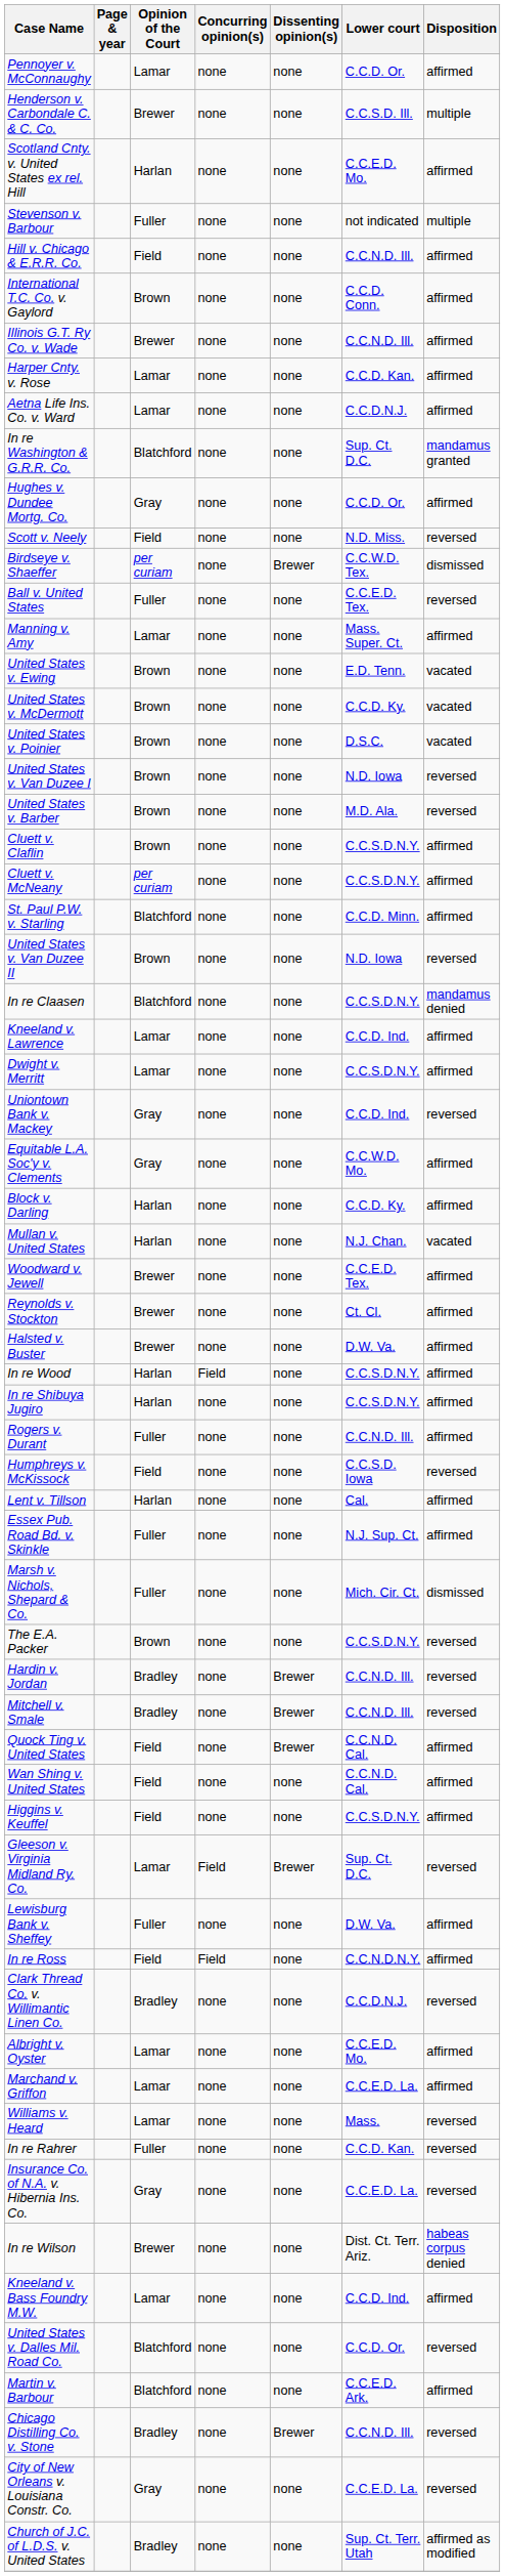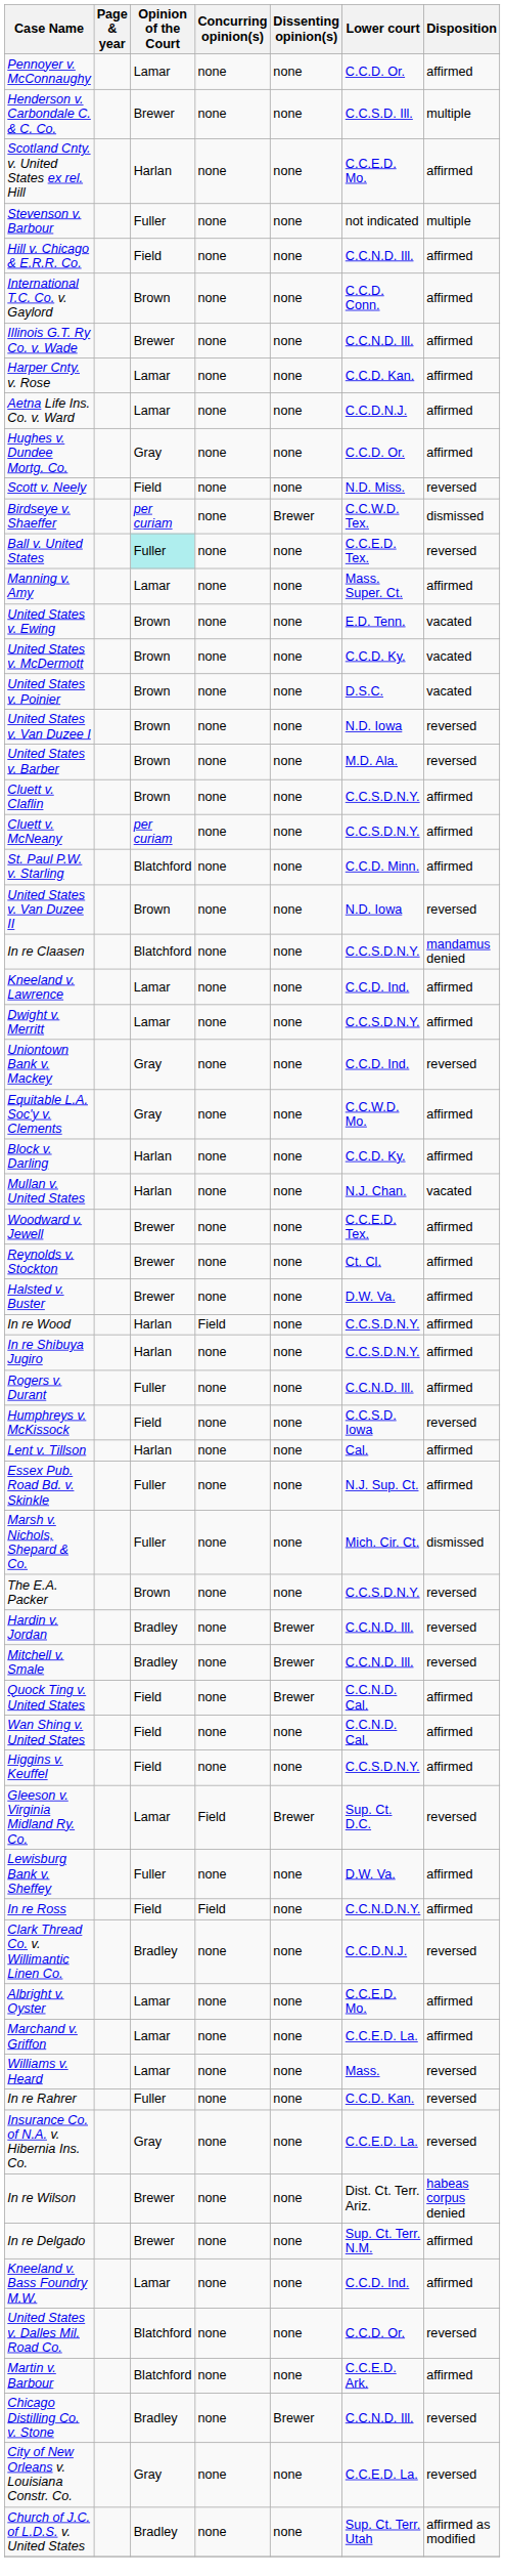 <table class="wikitable sortable">
 <tr>
 <th scope="col" style="width: 433px;">Case Name</th>
 <th scope="col" style="width: 95px;">Page & year</th>
 <th scope="col" style="width: 10px;">Opinion of the Court</th>
 <th scope="col" style="width: 10px;">Concurring opinion(s)</th>
 <th scope="col" style="width: 10px;">Dissenting opinion(s)</th>
 <th scope="col" style="width: 133px;">Lower court</th>
 <th scope="col" style="width: 233px;">Disposition</th>
 </tr>
 <tr>
 <td><em><a href='#'>Pennoyer v. McConnaughy</a></em></td>
 <td align="right"></td>
 <td>Lamar</td>
 <td>none</td>
 <td>none</td>
 <td><a href='#'>C.C.D. Or.</a></td>
 <td>affirmed</td>
 </tr>
 <tr>
 <td><em><a href='#'>Henderson v. Carbondale C. & C. Co.</a></em></td>
 <td align="right"></td>
 <td>Brewer</td>
 <td>none</td>
 <td>none</td>
 <td><a href='#'>C.C.S.D. Ill.</a></td>
 <td>multiple</td>
 </tr>
 <tr>
 <td><em><a href='#'>Scotland Cnty.</a> v. United States <a href='#'>ex rel.</a> Hill</em></td>
 <td align="right"></td>
 <td>Harlan</td>
 <td>none</td>
 <td>none</td>
 <td><a href='#'>C.C.E.D. Mo.</a></td>
 <td>affirmed</td>
 </tr>
 <tr>
 <td><em><a href='#'>Stevenson v. Barbour</a></em></td>
 <td align="right"></td>
 <td>Fuller</td>
 <td>none</td>
 <td>none</td>
 <td>not indicated</td>
 <td>multiple</td>
 </tr>
 <tr>
 <td><em><a href='#'>Hill v. Chicago & E.R.R. Co.</a></em></td>
 <td align="right"></td>
 <td>Field</td>
 <td>none</td>
 <td>none</td>
 <td><a href='#'>C.C.N.D. Ill.</a></td>
 <td>affirmed</td>
 </tr>
 <tr>
 <td><em><a href='#'>International T.C. Co.</a> v. Gaylord</em></td>
 <td align="right"></td>
 <td>Brown</td>
 <td>none</td>
 <td>none</td>
 <td><a href='#'>C.C.D. Conn.</a></td>
 <td>affirmed</td>
 </tr>
 <tr>
 <td><em><a href='#'>Illinois G.T. Ry Co. v. Wade</a></em></td>
 <td align="right"></td>
 <td>Brewer</td>
 <td>none</td>
 <td>none</td>
 <td><a href='#'>C.C.N.D. Ill.</a></td>
 <td>affirmed</td>
 </tr>
 <tr>
 <td><em><a href='#'>Harper Cnty.</a> v. Rose</em></td>
 <td align="right"></td>
 <td>Lamar</td>
 <td>none</td>
 <td>none</td>
 <td><a href='#'>C.C.D. Kan.</a></td>
 <td>affirmed</td>
 </tr>
 <tr>
 <td><em><a href='#'>Aetna</a> Life Ins. Co. v. Ward</em></td>
 <td align="right"></td>
 <td>Lamar</td>
 <td>none</td>
 <td>none</td>
 <td><a href='#'>C.C.D.N.J.</a></td>
 <td>affirmed</td>
 </tr>
 <tr>
-<td><em>In re <a href='#'>Washington & G.R.R. Co.</a></em></td>
-<td align="right"></td>
-<td>Blatchford</td>
-<td>none</td>
-<td>none</td>
-<td><a href='#'>Sup. Ct. D.C.</a></td>
-<td><a href='#'>mandamus</a> granted</td>
-</tr>
-<tr>
 <td><em><a href='#'>Hughes v. Dundee Mortg. Co.</a></em></td>
 <td align="right"></td>
 <td>Gray</td>
 <td>none</td>
 <td>none</td>
 <td><a href='#'>C.C.D. Or.</a></td>
 <td>affirmed</td>
 </tr>
 <tr>
 <td><em><a href='#'>Scott v. Neely</a></em></td>
 <td align="right"></td>
 <td>Field</td>
 <td>none</td>
 <td>none</td>
 <td><a href='#'>N.D. Miss.</a></td>
 <td>reversed</td>
 </tr>
 <tr>
 <td><em><a href='#'>Birdseye v. Shaeffer</a></em></td>
 <td align="right"></td>
 <td><em><a href='#'>per curiam</a></em></td>
 <td>none</td>
 <td>Brewer</td>
 <td><a href='#'>C.C.W.D. Tex.</a></td>
 <td>dismissed</td>
 </tr>
 <tr>
 <td><em><a href='#'>Ball v. United States</a></em></td>
 <td align="right"></td>
-<td>Fuller</td>
+<td style="background: paleturquoise;">Fuller</td>
 <td>none</td>
 <td>none</td>
 <td><a href='#'>C.C.E.D. Tex.</a></td>
 <td>reversed</td>
 </tr>
 <tr>
 <td><em><a href='#'>Manning v. Amy</a></em></td>
 <td align="right"></td>
 <td>Lamar</td>
 <td>none</td>
 <td>none</td>
 <td><a href='#'>Mass. Super. Ct.</a></td>
 <td>affirmed</td>
 </tr>
 <tr>
 <td><em><a href='#'>United States v. Ewing</a></em></td>
 <td align="right"></td>
 <td>Brown</td>
 <td>none</td>
 <td>none</td>
 <td><a href='#'>E.D. Tenn.</a></td>
 <td>vacated</td>
 </tr>
 <tr>
 <td><em><a href='#'>United States v. McDermott </a></em></td>
 <td align="right"></td>
 <td>Brown</td>
 <td>none</td>
 <td>none</td>
 <td><a href='#'>C.C.D. Ky.</a></td>
 <td>vacated</td>
 </tr>
 <tr>
 <td><em><a href='#'>United States v. Poinier</a></em></td>
 <td align="right"></td>
 <td>Brown</td>
 <td>none</td>
 <td>none</td>
 <td><a href='#'>D.S.C.</a></td>
 <td>vacated</td>
 </tr>
 <tr>
 <td><em><a href='#'>United States v. Van Duzee I</a></em></td>
 <td align="right"></td>
 <td>Brown</td>
 <td>none</td>
 <td>none</td>
 <td><a href='#'>N.D. Iowa</a></td>
 <td>reversed</td>
 </tr>
 <tr>
 <td><em><a href='#'>United States v. Barber</a></em></td>
 <td align="right"></td>
 <td>Brown</td>
 <td>none</td>
 <td>none</td>
 <td><a href='#'>M.D. Ala.</a></td>
 <td>reversed</td>
 </tr>
 <tr>
 <td><em><a href='#'>Cluett v. Claflin</a></em></td>
 <td align="right"></td>
 <td>Brown</td>
 <td>none</td>
 <td>none</td>
 <td><a href='#'>C.C.S.D.N.Y.</a></td>
 <td>affirmed</td>
 </tr>
 <tr>
 <td><em><a href='#'>Cluett v. McNeany</a></em></td>
 <td align="right"></td>
 <td><em><a href='#'>per curiam</a></em></td>
 <td>none</td>
 <td>none</td>
 <td><a href='#'>C.C.S.D.N.Y.</a></td>
 <td>affirmed</td>
 </tr>
 <tr>
 <td><em><a href='#'>St. Paul P.W. v. Starling</a></em></td>
 <td align="right"></td>
 <td>Blatchford</td>
 <td>none</td>
 <td>none</td>
 <td><a href='#'>C.C.D. Minn.</a></td>
 <td>affirmed</td>
 </tr>
 <tr>
 <td><em><a href='#'>United States v. Van Duzee II</a></em></td>
 <td align="right"></td>
 <td>Brown</td>
 <td>none</td>
 <td>none</td>
 <td><a href='#'>N.D. Iowa</a></td>
 <td>reversed</td>
 </tr>
 <tr>
 <td><em>In re Claasen</em></td>
 <td align="right"></td>
 <td>Blatchford</td>
 <td>none</td>
 <td>none</td>
 <td><a href='#'>C.C.S.D.N.Y.</a></td>
 <td><a href='#'>mandamus</a> denied</td>
 </tr>
 <tr>
 <td><em><a href='#'>Kneeland v. Lawrence</a></em></td>
 <td align="right"></td>
 <td>Lamar</td>
 <td>none</td>
 <td>none</td>
 <td><a href='#'>C.C.D. Ind.</a></td>
 <td>affirmed</td>
 </tr>
 <tr>
 <td><em><a href='#'>Dwight v. Merritt</a></em></td>
 <td align="right"></td>
 <td>Lamar</td>
 <td>none</td>
 <td>none</td>
 <td><a href='#'>C.C.S.D.N.Y.</a></td>
 <td>affirmed</td>
 </tr>
 <tr>
 <td><em><a href='#'>Uniontown Bank v. Mackey</a></em></td>
 <td align="right"></td>
 <td>Gray</td>
 <td>none</td>
 <td>none</td>
 <td><a href='#'>C.C.D. Ind.</a></td>
 <td>reversed</td>
 </tr>
 <tr>
 <td><em><a href='#'>Equitable L.A. Soc'y v. Clements</a></em></td>
 <td align="right"></td>
 <td>Gray</td>
 <td>none</td>
 <td>none</td>
 <td><a href='#'>C.C.W.D. Mo.</a></td>
 <td>affirmed</td>
 </tr>
 <tr>
 <td><em><a href='#'>Block v. Darling</a></em></td>
 <td align="right"></td>
 <td>Harlan</td>
 <td>none</td>
 <td>none</td>
 <td><a href='#'>C.C.D. Ky.</a></td>
 <td>affirmed</td>
 </tr>
 <tr>
 <td><em><a href='#'>Mullan v. United States</a></em></td>
 <td align="right"></td>
 <td>Harlan</td>
 <td>none</td>
 <td>none</td>
 <td><a href='#'>N.J. Chan.</a></td>
 <td>vacated</td>
 </tr>
 <tr>
 <td><em><a href='#'>Woodward v. Jewell</a></em></td>
 <td align="right"></td>
 <td>Brewer</td>
 <td>none</td>
 <td>none</td>
 <td><a href='#'>C.C.E.D. Tex.</a></td>
 <td>affirmed</td>
 </tr>
 <tr>
 <td><em><a href='#'>Reynolds v. Stockton</a></em></td>
 <td align="right"></td>
 <td>Brewer</td>
 <td>none</td>
 <td>none</td>
 <td><a href='#'>Ct. Cl.</a></td>
 <td>affirmed</td>
 </tr>
 <tr>
 <td><em><a href='#'>Halsted v. Buster</a></em></td>
 <td align="right"></td>
 <td>Brewer</td>
 <td>none</td>
 <td>none</td>
 <td><a href='#'>D.W. Va.</a></td>
 <td>affirmed</td>
 </tr>
 <tr>
 <td><em>In re Wood</em></td>
 <td align="right"></td>
 <td>Harlan</td>
 <td>Field</td>
 <td>none</td>
 <td><a href='#'>C.C.S.D.N.Y.</a></td>
 <td>affirmed</td>
 </tr>
 <tr>
 <td><em><a href='#'>In re Shibuya Jugiro</a></em></td>
 <td align="right"></td>
 <td>Harlan</td>
 <td>none</td>
 <td>none</td>
 <td><a href='#'>C.C.S.D.N.Y.</a></td>
 <td>affirmed</td>
 </tr>
 <tr>
 <td><em><a href='#'>Rogers v. Durant</a></em></td>
 <td align="right"></td>
 <td>Fuller</td>
 <td>none</td>
 <td>none</td>
 <td><a href='#'>C.C.N.D. Ill.</a></td>
 <td>affirmed</td>
 </tr>
 <tr>
 <td><em><a href='#'>Humphreys v. McKissock</a></em></td>
 <td align="right"></td>
 <td>Field</td>
 <td>none</td>
 <td>none</td>
 <td><a href='#'>C.C.S.D. Iowa</a></td>
 <td>reversed</td>
 </tr>
 <tr>
 <td><em><a href='#'>Lent v. Tillson</a></em></td>
 <td align="right"></td>
 <td>Harlan</td>
 <td>none</td>
 <td>none</td>
 <td><a href='#'>Cal.</a></td>
 <td>affirmed</td>
 </tr>
 <tr>
 <td><em><a href='#'>Essex Pub. Road Bd. v. Skinkle</a></em></td>
 <td align="right"></td>
 <td>Fuller</td>
 <td>none</td>
 <td>none</td>
 <td><a href='#'>N.J. Sup. Ct.</a></td>
 <td>affirmed</td>
 </tr>
 <tr>
 <td><em><a href='#'>Marsh v. Nichols, Shepard & Co.</a></em></td>
 <td align="right"></td>
 <td>Fuller</td>
 <td>none</td>
 <td>none</td>
 <td><a href='#'>Mich. Cir. Ct.</a></td>
 <td>dismissed</td>
 </tr>
 <tr>
 <td><em>The E.A. Packer</em></td>
 <td align="right"></td>
 <td>Brown</td>
 <td>none</td>
 <td>none</td>
 <td><a href='#'>C.C.S.D.N.Y.</a></td>
 <td>reversed</td>
 </tr>
 <tr>
 <td><em><a href='#'>Hardin v. Jordan</a></em></td>
 <td align="right"></td>
 <td>Bradley</td>
 <td>none</td>
 <td>Brewer</td>
 <td><a href='#'>C.C.N.D. Ill.</a></td>
 <td>reversed</td>
 </tr>
 <tr>
 <td><em><a href='#'>Mitchell v. Smale</a></em></td>
 <td align="right"></td>
 <td>Bradley</td>
 <td>none</td>
 <td>Brewer</td>
 <td><a href='#'>C.C.N.D. Ill.</a></td>
 <td>reversed</td>
 </tr>
 <tr>
 <td><em><a href='#'>Quock Ting v. United States</a></em></td>
 <td align="right"></td>
 <td>Field</td>
 <td>none</td>
 <td>Brewer</td>
 <td><a href='#'>C.C.N.D. Cal.</a></td>
 <td>affirmed</td>
 </tr>
 <tr>
 <td><em><a href='#'>Wan Shing v. United States</a></em></td>
 <td align="right"></td>
 <td>Field</td>
 <td>none</td>
 <td>none</td>
 <td><a href='#'>C.C.N.D. Cal.</a></td>
 <td>affirmed</td>
 </tr>
 <tr>
 <td><em><a href='#'>Higgins v. Keuffel</a></em></td>
 <td align="right"></td>
 <td>Field</td>
 <td>none</td>
 <td>none</td>
 <td><a href='#'>C.C.S.D.N.Y.</a></td>
 <td>affirmed</td>
 </tr>
 <tr>
 <td><em><a href='#'>Gleeson v. Virginia Midland Ry. Co.</a></em></td>
 <td align="right"></td>
 <td>Lamar</td>
 <td>Field</td>
 <td>Brewer</td>
 <td><a href='#'>Sup. Ct. D.C.</a></td>
 <td>reversed</td>
 </tr>
 <tr>
 <td><em><a href='#'>Lewisburg Bank v. Sheffey</a></em></td>
 <td align="right"></td>
 <td>Fuller</td>
 <td>none</td>
 <td>none</td>
 <td><a href='#'>D.W. Va.</a></td>
 <td>affirmed</td>
 </tr>
 <tr>
 <td><em><a href='#'>In re Ross</a></em></td>
 <td align="right"></td>
 <td>Field</td>
 <td>Field</td>
 <td>none</td>
 <td><a href='#'>C.C.N.D.N.Y.</a></td>
 <td>affirmed</td>
 </tr>
 <tr>
 <td><em><a href='#'>Clark Thread Co.</a> v. <a href='#'>Willimantic Linen Co.</a></em></td>
 <td align="right"></td>
 <td>Bradley</td>
 <td>none</td>
 <td>none</td>
 <td><a href='#'>C.C.D.N.J.</a></td>
 <td>reversed</td>
 </tr>
 <tr>
 <td><em><a href='#'>Albright v. Oyster</a></em></td>
 <td align="right"></td>
 <td>Lamar</td>
 <td>none</td>
 <td>none</td>
 <td><a href='#'>C.C.E.D. Mo.</a></td>
 <td>affirmed</td>
 </tr>
 <tr>
 <td><em><a href='#'>Marchand v. Griffon</a></em></td>
 <td align="right"></td>
 <td>Lamar</td>
 <td>none</td>
 <td>none</td>
 <td><a href='#'>C.C.E.D. La.</a></td>
 <td>affirmed</td>
 </tr>
 <tr>
 <td><em><a href='#'>Williams v. Heard</a></em></td>
 <td align="right"></td>
 <td>Lamar</td>
 <td>none</td>
 <td>none</td>
 <td><a href='#'>Mass.</a></td>
 <td>reversed</td>
 </tr>
 <tr>
 <td><em>In re Rahrer</em></td>
 <td align="right"></td>
 <td>Fuller</td>
 <td>none</td>
 <td>none</td>
 <td><a href='#'>C.C.D. Kan.</a></td>
 <td>reversed</td>
 </tr>
 <tr>
 <td><em><a href='#'>Insurance Co. of N.A.</a> v. Hibernia Ins. Co.</em></td>
 <td align="right"></td>
 <td>Gray</td>
 <td>none</td>
 <td>none</td>
 <td><a href='#'>C.C.E.D. La.</a></td>
 <td>reversed</td>
 </tr>
 <tr>
 <td><em>In re Wilson</em></td>
 <td align="right"></td>
 <td>Brewer</td>
 <td>none</td>
 <td>none</td>
 <td>Dist. Ct. Terr. Ariz.</td>
 <td><a href='#'>habeas corpus</a> denied</td>
 </tr>
 <tr>
+<td><em>In re Delgado</em></td>
+<td align="right"></td>
+<td>Brewer</td>
+<td>none</td>
+<td>none</td>
+<td><a href='#'>Sup. Ct. Terr. N.M.</a></td>
+<td>affirmed</td>
+</tr>
+<tr>
 <td><em><a href='#'>Kneeland v. Bass Foundry M.W.</a></em></td>
 <td align="right"></td>
 <td>Lamar</td>
 <td>none</td>
 <td>none</td>
 <td><a href='#'>C.C.D. Ind.</a></td>
 <td>affirmed</td>
 </tr>
 <tr>
 <td><em><a href='#'>United States v. Dalles Mil. Road Co.</a></em></td>
 <td align="right"></td>
 <td>Blatchford</td>
 <td>none</td>
 <td>none</td>
 <td><a href='#'>C.C.D. Or.</a></td>
 <td>reversed</td>
 </tr>
 <tr>
 <td><em><a href='#'>Martin v. Barbour</a></em></td>
 <td align="right"></td>
 <td>Blatchford</td>
 <td>none</td>
 <td>none</td>
 <td><a href='#'>C.C.E.D. Ark.</a></td>
 <td>affirmed</td>
 </tr>
 <tr>
 <td><em><a href='#'>Chicago Distilling Co. v. Stone</a></em></td>
 <td align="right"></td>
 <td>Bradley</td>
 <td>none</td>
 <td>Brewer</td>
 <td><a href='#'>C.C.N.D. Ill.</a></td>
 <td>reversed</td>
 </tr>
 <tr>
 <td><em><a href='#'>City of New Orleans</a> v. Louisiana Constr. Co.</em></td>
 <td align="right"></td>
 <td>Gray</td>
 <td>none</td>
 <td>none</td>
 <td><a href='#'>C.C.E.D. La.</a></td>
 <td>reversed</td>
 </tr>
 <tr>
 <td><em><a href='#'>Church of J.C. of L.D.S.</a> v. United States</em></td>
 <td align="right"></td>
 <td>Bradley</td>
 <td>none</td>
 <td>none</td>
 <td><a href='#'>Sup. Ct. Terr. Utah</a></td>
 <td>affirmed as modified</td>
 </tr>
 <tr>
 </tr>
 </table>
